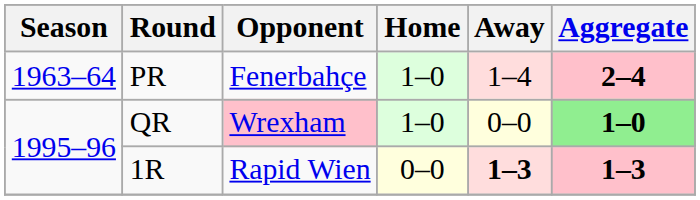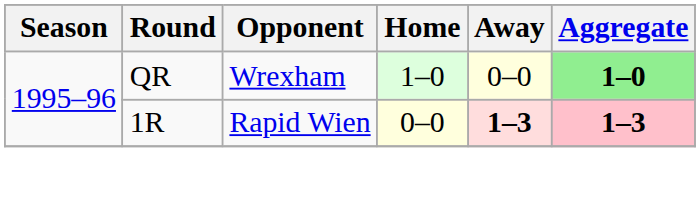 <table class="wikitable">
 <tr>
 <th>Season</th>
 <th>Round</th>
 <th>Opponent</th>
 <th>Home</th>
 <th>Away</th>
 <th><a href='#'>Aggregate</a></th>
 </tr>
 <tr>
-<td align=left><a href='#'>1963–64</a></td>
-<td align=left>PR</td>
-<td align=left> <a href='#'>Fenerbahçe</a></td>
-<td bgcolor="#ddffdd" style="text-align:center;">1–0</td>
-<td bgcolor="#ffdddd" style="text-align:center;">1–4</td>
-<td bgcolor=pink style="text-align:center;"><strong>2–4</strong></td>
-</tr>
-<tr>
 <td rowspan=2 align=left><a href='#'>1995–96</a></td>
 <td align=left>QR</td>
-<td align=left style="background: pink;"> <a href='#'>Wrexham</a></td>
+<td align=left> <a href='#'>Wrexham</a></td>
 <td bgcolor="#ddffdd" style="text-align:center;">1–0</td>
 <td bgcolor="#ffffdd" style="text-align:center;">0–0</td>
 <td bgcolor=lightgreen style="text-align:center;"><strong>1–0</strong></td>
 </tr>
 <tr>
 <td align=left>1R</td>
 <td align=left> <a href='#'>Rapid Wien</a></td>
 <td bgcolor="#ffffdd" style="text-align:center;">0–0</td>
 <td bgcolor="#ffdddd" style="text-align:center;"><strong>1–3</strong></td>
 <td bgcolor=pink style="text-align:center;"><strong>1–3</strong></td>
 </tr>
 <tr>
 </tr>
 </table>
